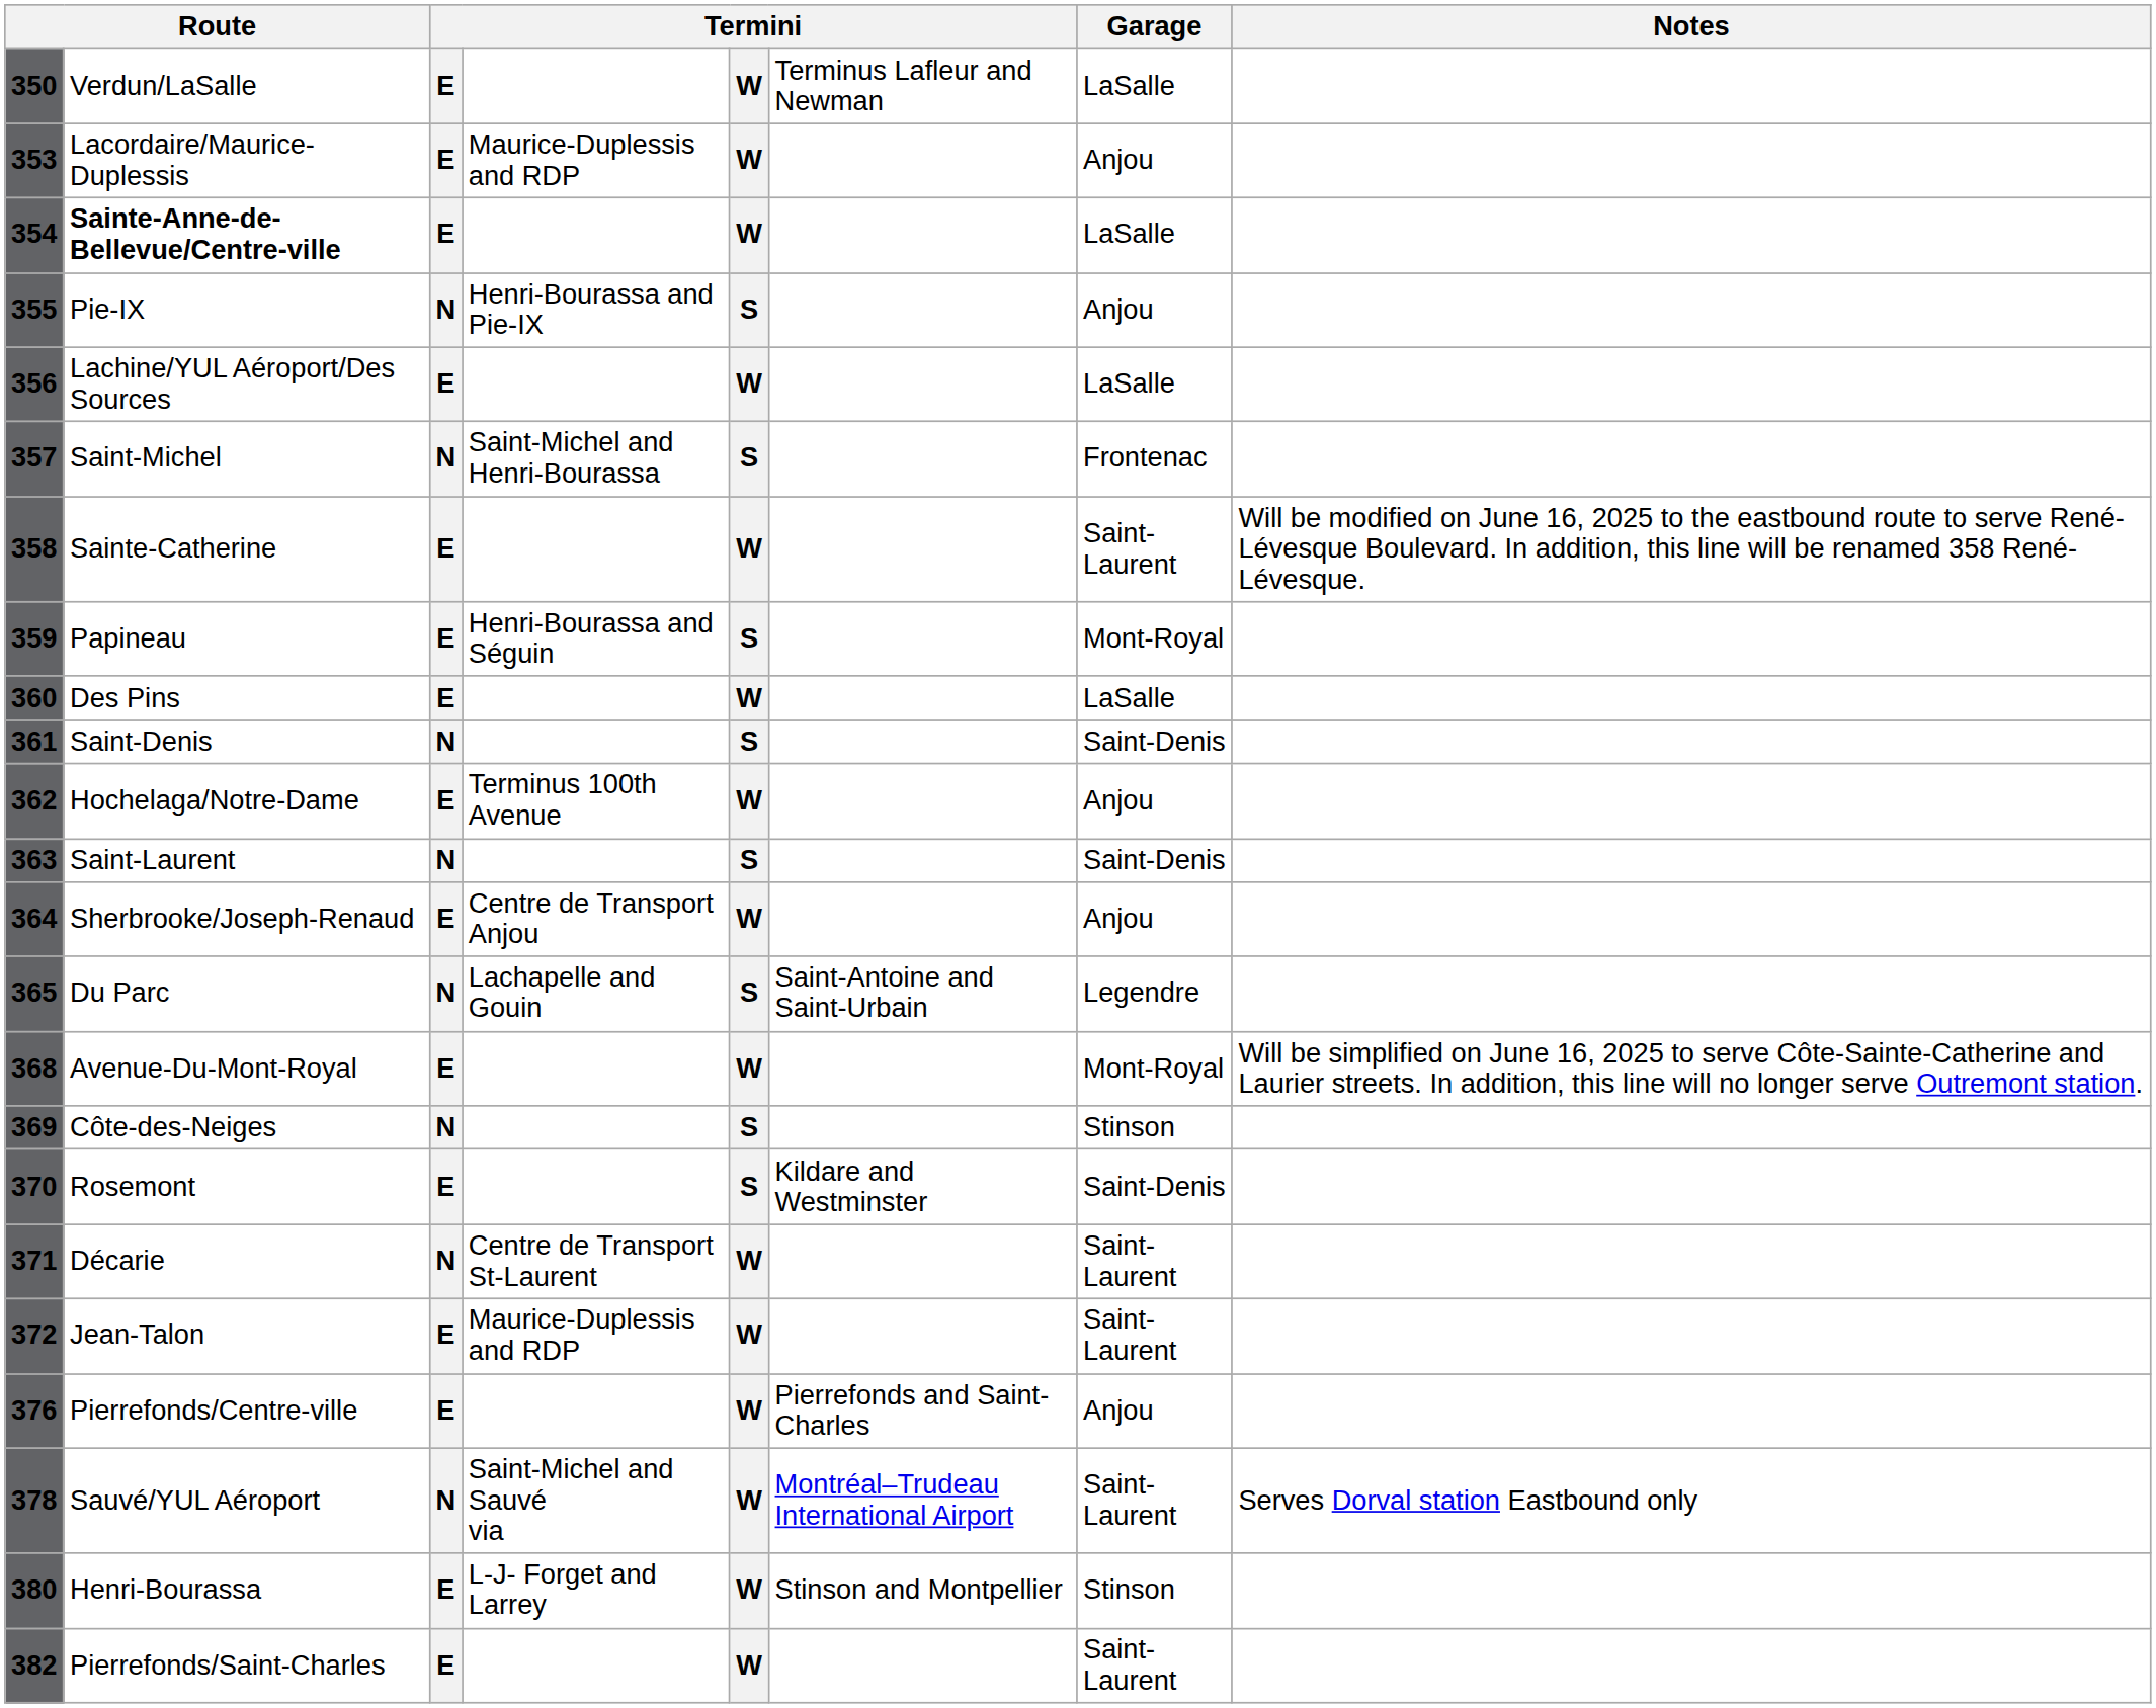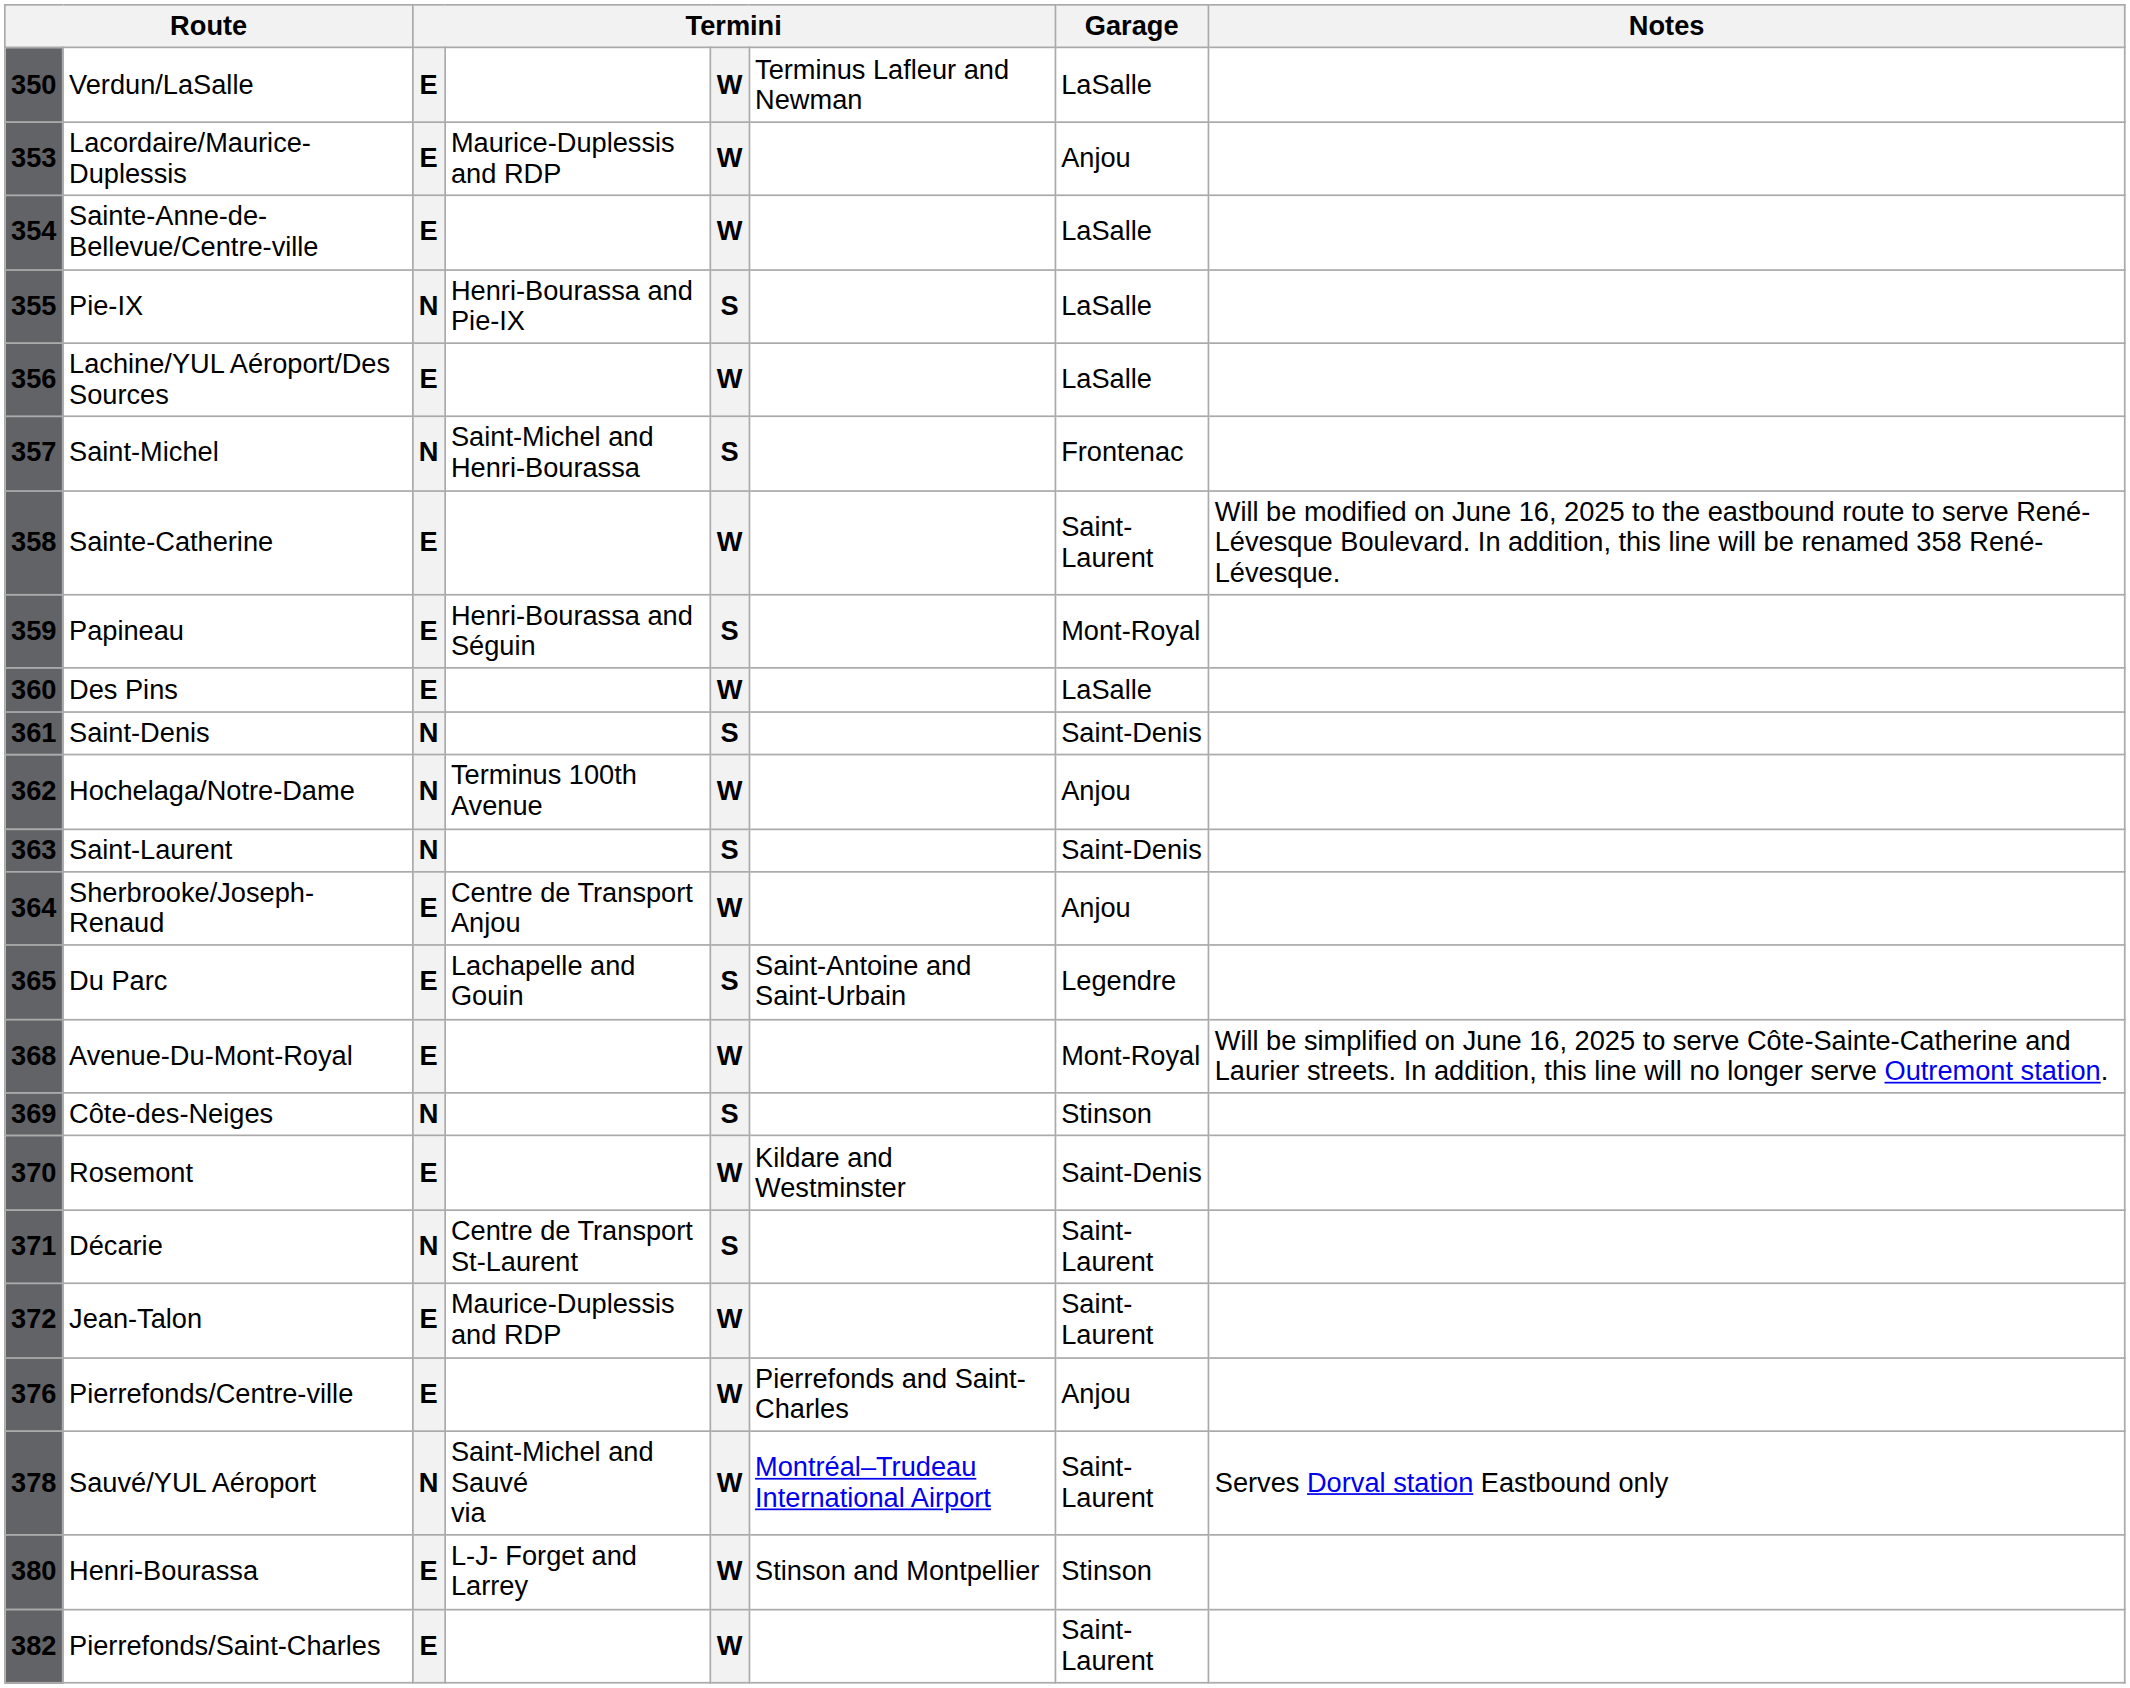 <table class="wikitable" style="background:white;">
 <tr>
 <th colspan=2>Route</th>
 <th colspan=4>Termini</th>
 <th>Garage</th>
 <th>Notes</th>
 </tr>
 <tr>
 <th style="background:#626366;"><span>350</span></th>
 <td>Verdun/LaSalle</td>
 <th>E</th>
 <td></td>
 <th>W</th>
 <td>Terminus Lafleur and Newman</td>
 <td>LaSalle</td>
 <td></td>
 </tr>
 <tr>
 <th style="background:#626366;"><span>353</span></th>
 <td>Lacordaire/Maurice-Duplessis</td>
 <th>E</th>
 <td>Maurice-Duplessis and RDP</td>
 <th>W</th>
 <td></td>
 <td>Anjou</td>
 <td></td>
 </tr>
 <tr>
 <th style="background:#626366;"><span>354</span></th>
-<td><strong>Sainte-Anne-de-Bellevue/Centre-ville</strong></td>
+<td>Sainte-Anne-de-Bellevue/Centre-ville</td>
 <th>E</th>
 <td></td>
 <th>W</th>
 <td></td>
 <td>LaSalle</td>
 <td></td>
 </tr>
 <tr>
 <th style="background:#626366;"><span>355</span></th>
 <td>Pie-IX</td>
 <th>N</th>
 <td>Henri-Bourassa and Pie-IX</td>
 <th>S</th>
 <td></td>
-<td>Anjou</td>
+<td>LaSalle</td>
 <td></td>
 </tr>
 <tr>
 <th style="background:#626366;"><span>356</span></th>
 <td>Lachine/YUL Aéroport/Des Sources</td>
 <th>E</th>
 <td></td>
 <th>W</th>
 <td></td>
 <td>LaSalle</td>
 <td></td>
 </tr>
 <tr>
 <th style="background:#626366;"><span>357</span></th>
 <td>Saint-Michel</td>
 <th>N</th>
 <td>Saint-Michel and Henri-Bourassa</td>
 <th>S</th>
 <td></td>
 <td>Frontenac</td>
 <td></td>
 </tr>
 <tr>
 <th style="background:#626366;"><span>358</span></th>
 <td>Sainte-Catherine</td>
 <th>E</th>
 <td></td>
 <th>W</th>
 <td></td>
 <td>Saint-Laurent</td>
 <td>Will be modified on June 16, 2025 to the eastbound route to serve René-Lévesque Boulevard. In addition, this line will be renamed 358 René-Lévesque.</td>
 </tr>
 <tr>
 <th style="background:#626366;"><span>359</span></th>
 <td>Papineau</td>
 <th>E</th>
 <td>Henri-Bourassa and Séguin</td>
 <th>S</th>
 <td></td>
 <td>Mont-Royal</td>
 <td></td>
 </tr>
 <tr>
 <th style="background:#626366;"><span>360</span></th>
 <td>Des Pins</td>
 <th>E</th>
 <td></td>
 <th>W</th>
 <td></td>
 <td>LaSalle</td>
 <td></td>
 </tr>
 <tr>
 <th style="background:#626366;"><span>361</span></th>
 <td>Saint-Denis</td>
 <th>N</th>
 <td></td>
 <th>S</th>
 <td></td>
 <td>Saint-Denis</td>
 <td></td>
 </tr>
 <tr>
 <th style="background:#626366;"><span>362</span></th>
 <td>Hochelaga/Notre-Dame</td>
-<th>E</th>
+<th>N</th>
 <td>Terminus 100th Avenue</td>
 <th>W</th>
 <td></td>
 <td>Anjou</td>
 <td></td>
 </tr>
 <tr>
 <th style="background:#626366;"><span>363</span></th>
 <td>Saint-Laurent</td>
 <th>N</th>
 <td></td>
 <th>S</th>
 <td></td>
 <td>Saint-Denis</td>
 <td></td>
 </tr>
 <tr>
 <th style="background:#626366;"><span>364</span></th>
 <td>Sherbrooke/Joseph-Renaud</td>
 <th>E</th>
 <td>Centre de Transport Anjou</td>
 <th>W</th>
 <td></td>
 <td>Anjou</td>
 <td></td>
 </tr>
 <tr>
 <th style="background:#626366;"><span>365</span></th>
 <td>Du Parc</td>
-<th>N</th>
+<th>E</th>
 <td>Lachapelle and Gouin</td>
 <th>S</th>
 <td>Saint-Antoine and Saint-Urbain</td>
 <td>Legendre</td>
 <td></td>
 </tr>
 <tr>
 <th style="background:#626366;"><span>368</span></th>
 <td>Avenue-Du-Mont-Royal</td>
 <th>E</th>
 <td></td>
 <th>W</th>
 <td></td>
 <td>Mont-Royal</td>
 <td>Will be simplified on June 16, 2025 to serve Côte-Sainte-Catherine and Laurier streets. In addition, this line will no longer serve <a href='#'>Outremont station</a>.</td>
 </tr>
 <tr>
 <th style="background:#626366;"><span>369</span></th>
 <td>Côte-des-Neiges</td>
 <th>N</th>
 <td></td>
 <th>S</th>
 <td></td>
 <td>Stinson</td>
 <td></td>
 </tr>
 <tr>
 <th style="background:#626366;"><span>370</span></th>
 <td>Rosemont</td>
 <th>E</th>
 <td></td>
-<th>S</th>
+<th>W</th>
 <td>Kildare and Westminster</td>
 <td>Saint-Denis</td>
 <td></td>
 </tr>
 <tr>
 <th style="background:#626366;"><span>371</span></th>
 <td>Décarie</td>
 <th>N</th>
 <td>Centre de Transport St-Laurent</td>
-<th>W</th>
+<th>S</th>
 <td></td>
 <td>Saint-Laurent</td>
 <td></td>
 </tr>
 <tr>
 <th style="background:#626366;"><span>372</span></th>
 <td>Jean-Talon</td>
 <th>E</th>
 <td>Maurice-Duplessis and RDP</td>
 <th>W</th>
 <td></td>
 <td>Saint-Laurent</td>
 <td></td>
 </tr>
 <tr>
 <th style="background:#626366;"><span>376</span></th>
 <td>Pierrefonds/Centre-ville</td>
 <th>E</th>
 <td></td>
 <th>W</th>
 <td>Pierrefonds and Saint-Charles</td>
 <td>Anjou</td>
 <td></td>
 </tr>
 <tr>
 <th style="background:#626366;"><span>378</span></th>
 <td>Sauvé/YUL Aéroport</td>
 <th>N</th>
 <td>Saint-Michel and Sauvé<br>via </td>
 <th>W</th>
 <td><a href='#'>Montréal–Trudeau International Airport</a></td>
 <td>Saint-Laurent</td>
 <td>Serves <a href='#'>Dorval station</a> Eastbound only</td>
 </tr>
 <tr>
 <th style="background:#626366;"><span>380</span></th>
 <td>Henri-Bourassa</td>
 <th>E</th>
 <td>L-J- Forget and Larrey</td>
 <th>W</th>
 <td>Stinson and Montpellier</td>
 <td>Stinson</td>
 <td></td>
 </tr>
 <tr>
 <th style="background:#626366;"><span>382</span></th>
 <td>Pierrefonds/Saint-Charles</td>
 <th>E</th>
 <td></td>
 <th>W</th>
 <td></td>
 <td>Saint-Laurent</td>
 <td></td>
 </tr>
 </table>
